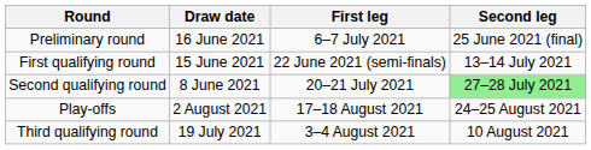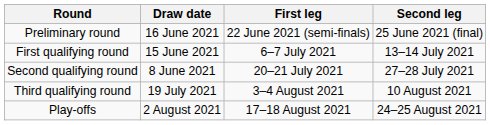 <table class="wikitable" style="text-align:center">
 <tr>
 <th>Round</th>
 <th>Draw date</th>
 <th>First leg</th>
 <th>Second leg</th>
 </tr>
 <tr>
 <td>Preliminary round</td>
 <td>16 June 2021</td>
-<td>6–7 July 2021</td>
+<td>22 June 2021 (semi-finals)</td>
 <td>25 June 2021 (final)</td>
 </tr>
 <tr>
 <td>First qualifying round</td>
 <td>15 June 2021</td>
-<td>22 June 2021 (semi-finals)</td>
+<td>6–7 July 2021</td>
 <td>13–14 July 2021</td>
 </tr>
 <tr>
 <td>Second qualifying round</td>
 <td>8 June 2021</td>
 <td>20–21 July 2021</td>
-<td style="background: lightgreen;">27–28 July 2021</td>
+<td>27–28 July 2021</td>
+</tr>
+<tr>
+<td>Third qualifying round</td>
+<td>19 July 2021</td>
+<td>3–4 August 2021</td>
+<td>10 August 2021</td>
 </tr>
 <tr>
 <td>Play-offs</td>
 <td>2 August 2021</td>
 <td>17–18 August 2021</td>
 <td>24–25 August 2021</td>
 </tr>
-<tr>
-<td>Third qualifying round</td>
-<td>19 July 2021</td>
-<td>3–4 August 2021</td>
-<td>10 August 2021</td>
-</tr>
 </table>
